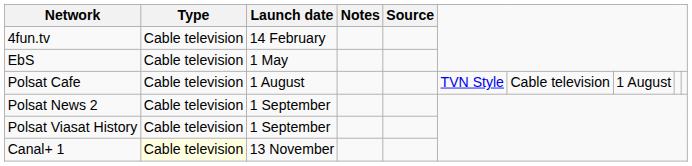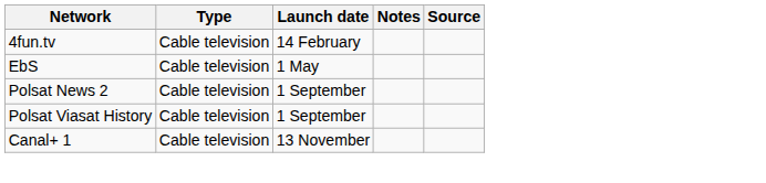 <table class="wikitable sortable">
 <tr>
 <th>Network</th>
 <th>Type</th>
 <th>Launch date</th>
 <th>Notes</th>
 <th>Source</th>
 </tr>
 <tr>
 <td>4fun.tv</td>
 <td>Cable television</td>
 <td>14 February</td>
 <td></td>
 <td></td>
 </tr>
 <tr>
 <td>EbS</td>
 <td>Cable television</td>
 <td>1 May</td>
 <td></td>
 <td></td>
 </tr>
 <tr>
-<td>Polsat Cafe</td>
-<td>Cable television</td>
-<td>1 August</td>
-<td></td>
-<td></td>
-<td><a href='#'>TVN Style</a></td>
-<td>Cable television</td>
-<td>1 August</td>
-<td></td>
-<td></td>
-</tr>
-<tr>
 <td>Polsat News 2</td>
 <td>Cable television</td>
 <td>1 September</td>
 <td></td>
 <td></td>
 </tr>
 <tr>
 <td>Polsat Viasat History</td>
 <td>Cable television</td>
 <td>1 September</td>
 <td></td>
 <td></td>
 </tr>
 <tr>
 <td>Canal+ 1</td>
-<td style="background: lightyellow;">Cable television</td>
+<td>Cable television</td>
 <td>13 November</td>
 <td></td>
 <td></td>
 </tr>
 </table>
